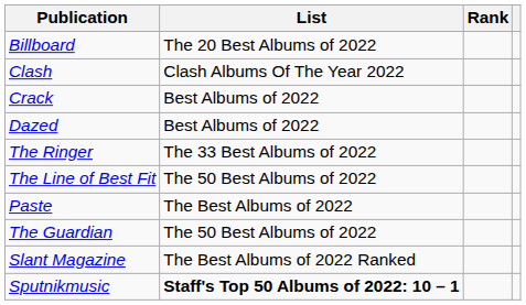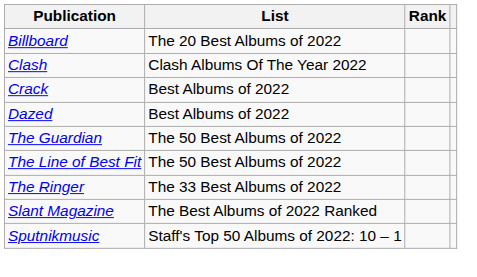 <table class="sortable wikitable">
 <tr>
 <th>Publication</th>
 <th>List</th>
 <th>Rank</th>
 <th class="unsortable"></th>
 </tr>
 <tr>
 <td><em><a href='#'>Billboard</a></em></td>
 <td>The 20 Best Albums of 2022</td>
 <td></td>
 <td></td>
 </tr>
 <tr>
 <td><em><a href='#'>Clash</a></em></td>
 <td>Clash Albums Of The Year 2022</td>
 <td></td>
 <td></td>
 </tr>
 <tr>
 <td><em><a href='#'>Crack</a></em></td>
 <td>Best Albums of 2022</td>
 <td></td>
 <td></td>
 </tr>
 <tr>
 <td><em><a href='#'>Dazed</a></em></td>
 <td>Best Albums of 2022</td>
 <td></td>
 <td></td>
 </tr>
 <tr>
-<td><em><a href='#'>The Ringer</a></em></td>
-<td>The 33 Best Albums of 2022</td>
+<td><em><a href='#'>The Guardian</a></em></td>
+<td>The 50 Best Albums of 2022</td>
 <td></td>
 <td></td>
 </tr>
 <tr>
 <td><em><a href='#'>The Line of Best Fit</a></em></td>
 <td>The 50 Best Albums of 2022</td>
 <td></td>
 <td></td>
 </tr>
 <tr>
-<td><em><a href='#'>Paste</a></em></td>
-<td>The Best Albums of 2022</td>
-<td></td>
-<td></td>
-</tr>
-<tr>
-<td><em><a href='#'>The Guardian</a></em></td>
-<td>The 50 Best Albums of 2022</td>
+<td><em><a href='#'>The Ringer</a></em></td>
+<td>The 33 Best Albums of 2022</td>
 <td></td>
 <td></td>
 </tr>
 <tr>
 <td><em><a href='#'>Slant Magazine</a></em></td>
 <td>The Best Albums of 2022 Ranked</td>
 <td></td>
 <td></td>
 </tr>
 <tr>
 <td><em><a href='#'>Sputnikmusic</a></em></td>
-<td><strong>Staff's Top 50 Albums of 2022: 10 – 1</strong></td>
+<td>Staff's Top 50 Albums of 2022: 10 – 1</td>
 <td></td>
 <td></td>
 </tr>
 </table>
